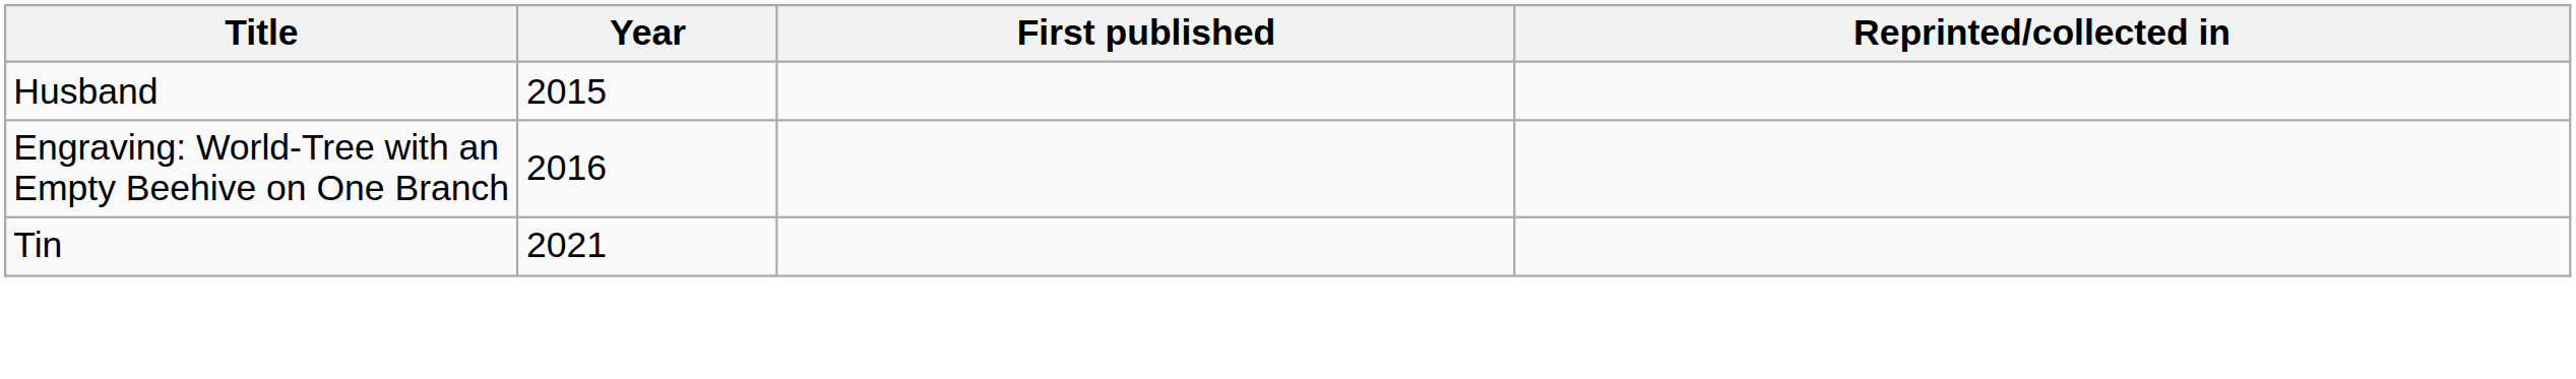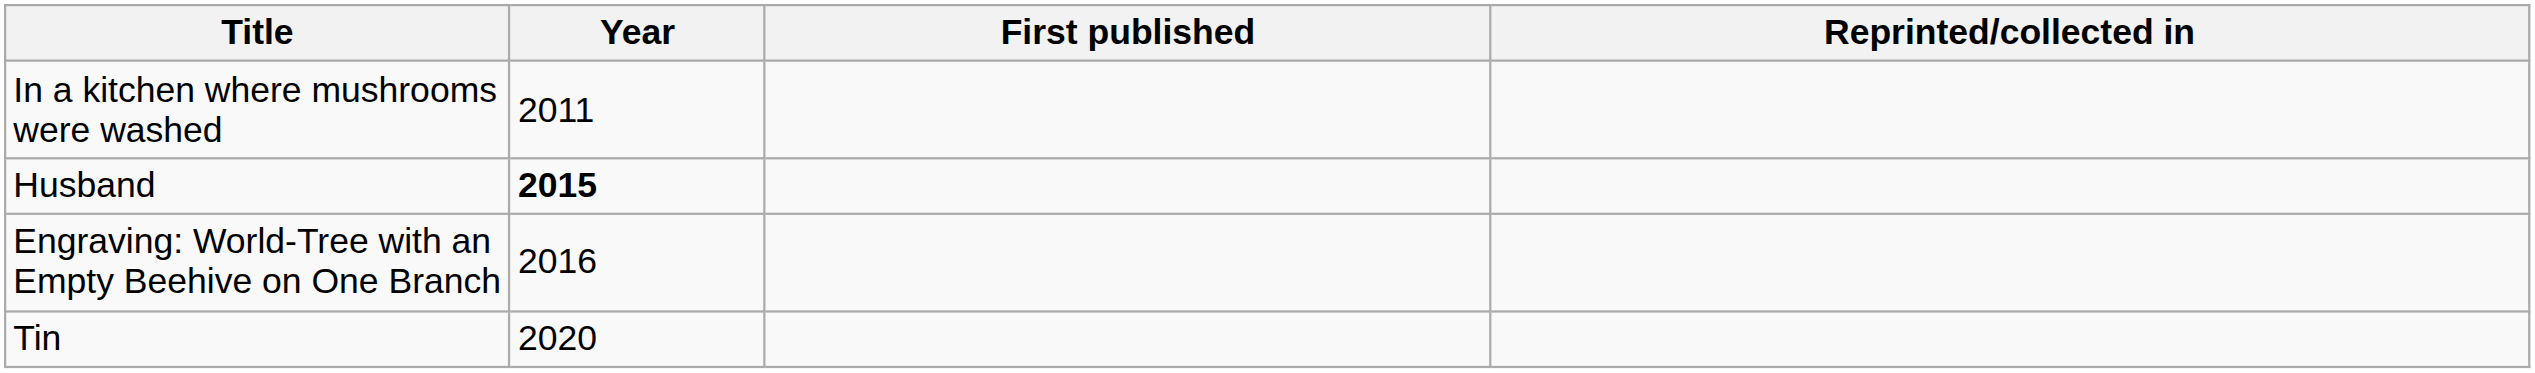 <table class='wikitable sortable' width='90%'>
 <tr>
 <th width=20%>Title</th>
 <th>Year</th>
 <th>First published</th>
 <th>Reprinted/collected in</th>
 </tr>
 <tr>
+<td>In a kitchen where mushrooms were washed</td>
+<td>2011</td>
+<td></td>
+<td></td>
+</tr>
+<tr>
 <td>Husband</td>
-<td>2015</td>
+<td><strong>2015</strong></td>
 <td></td>
 <td></td>
 </tr>
 <tr>
 <td>Engraving: World-Tree with an Empty Beehive on One Branch</td>
 <td>2016</td>
 <td></td>
 </tr>
 <tr>
 <td>Tin</td>
-<td>2021</td>
+<td>2020</td>
 <td></td>
 <td></td>
 </tr>
 </table>
